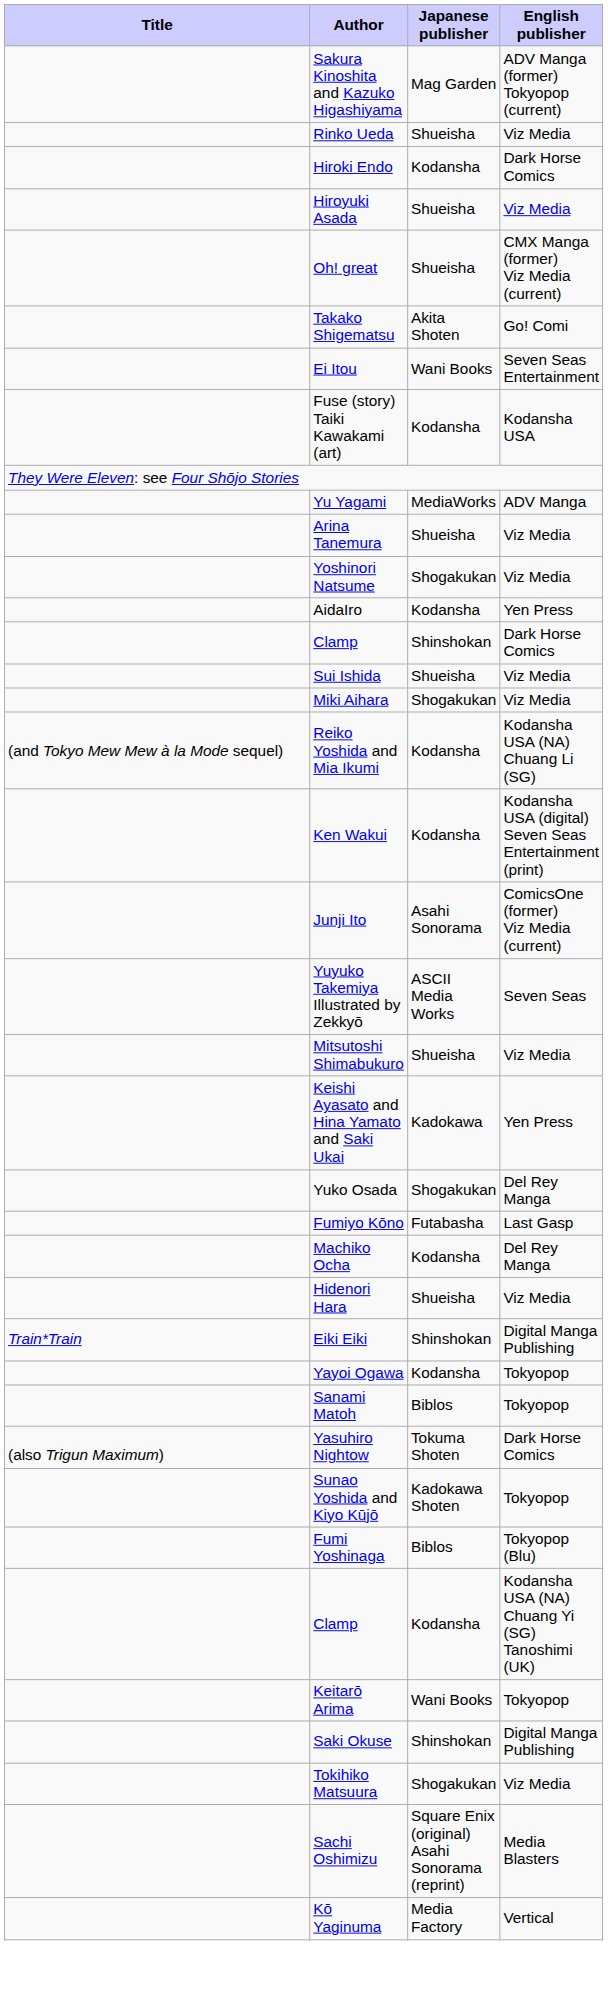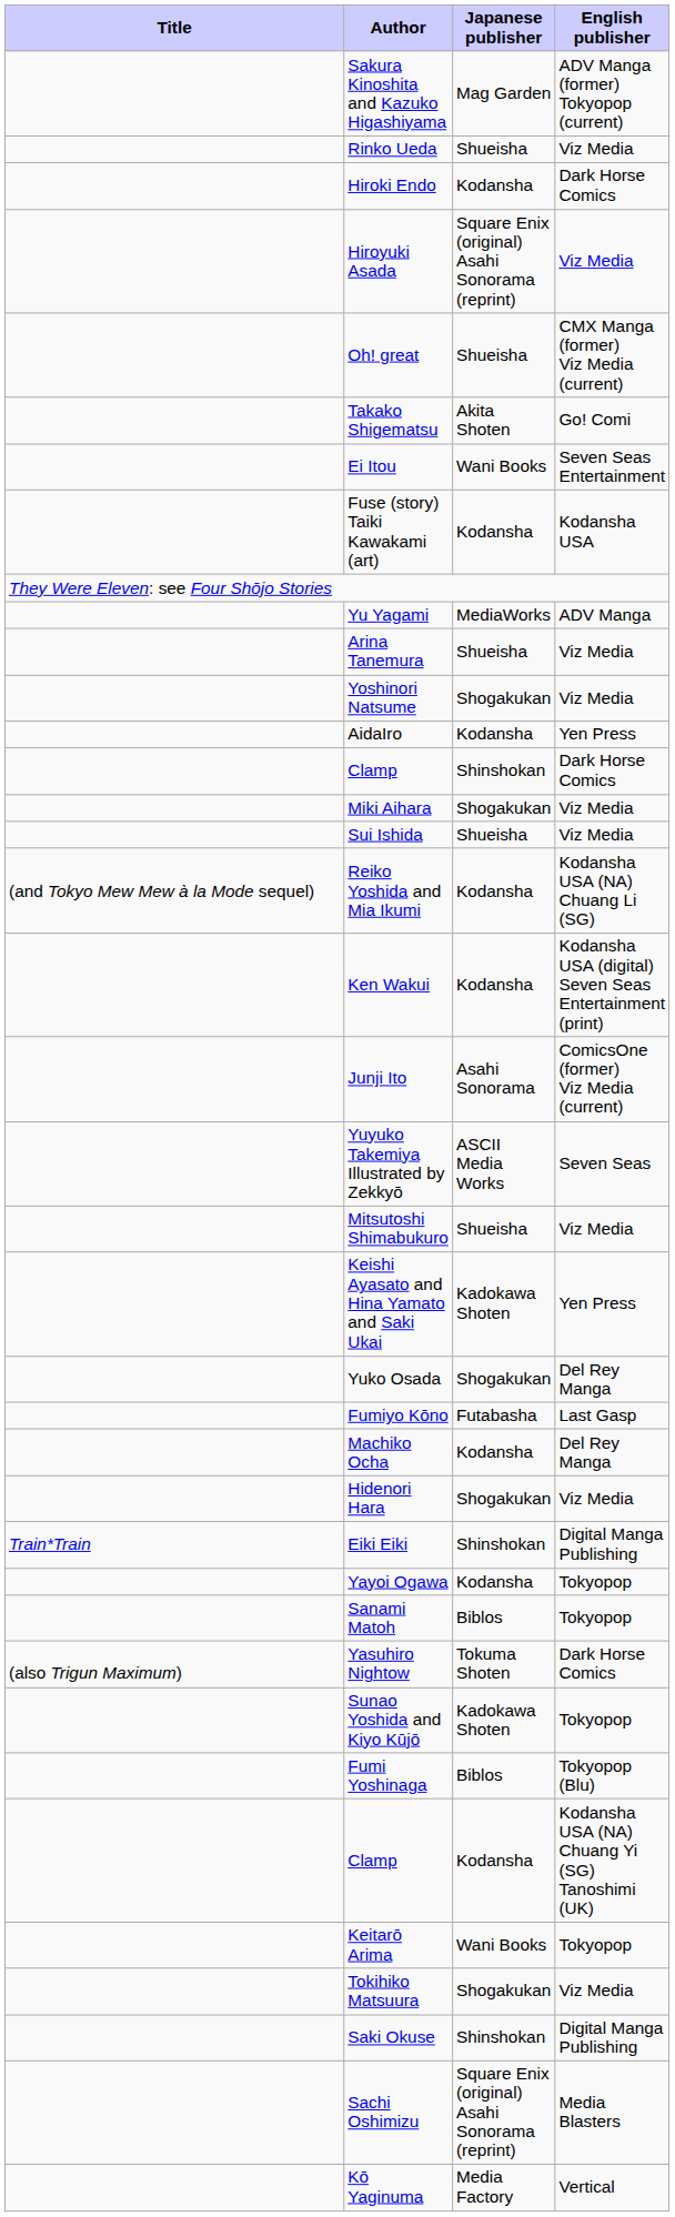 <table class="wikitable" style="width: 100%;">
 <tr>
 <th style="background: #ccf;">Title</th>
 <th style="background: #ccf; width: 15%;">Author</th>
 <th style="background: #ccf; width: 15%;">Japanese publisher</th>
 <th style="background: #ccf; width: 15%;">English publisher</th>
 </tr>
 <tr>
 <td></td>
 <td><a href='#'>Sakura Kinoshita</a> and <a href='#'>Kazuko Higashiyama</a></td>
 <td>Mag Garden</td>
 <td>ADV Manga (former) <br> Tokyopop (current)</td>
 </tr>
 <tr>
 <td></td>
 <td><a href='#'>Rinko Ueda</a></td>
 <td>Shueisha</td>
 <td>Viz Media</td>
 </tr>
 <tr>
 <td></td>
 <td><a href='#'>Hiroki Endo</a></td>
 <td>Kodansha</td>
 <td>Dark Horse Comics</td>
 </tr>
 <tr>
 <td></td>
 <td><a href='#'>Hiroyuki Asada</a></td>
-<td>Shueisha</td>
+<td>Square Enix (original) <br> Asahi Sonorama (reprint)</td>
 <td><a href='#'>Viz Media</a></td>
 </tr>
 <tr>
 <td></td>
 <td><a href='#'>Oh! great</a></td>
 <td>Shueisha</td>
 <td>CMX Manga (former) <br> Viz Media (current)</td>
 </tr>
 <tr>
 <td></td>
 <td><a href='#'>Takako Shigematsu</a></td>
 <td>Akita Shoten</td>
 <td>Go! Comi</td>
 </tr>
 <tr>
 <td></td>
 <td><a href='#'>Ei Itou</a></td>
 <td>Wani Books</td>
 <td>Seven Seas Entertainment</td>
 </tr>
 <tr>
 <td></td>
 <td>Fuse (story)<br>Taiki Kawakami (art)</td>
 <td>Kodansha</td>
 <td>Kodansha USA</td>
 </tr>
 <tr>
 <td colspan="4"><em><a href='#'>They Were Eleven</a></em>: see <em><a href='#'>Four Shōjo Stories</a></em></td>
 </tr>
 <tr>
 <td></td>
 <td><a href='#'>Yu Yagami</a></td>
 <td>MediaWorks</td>
 <td>ADV Manga</td>
 </tr>
 <tr>
 <td></td>
 <td><a href='#'>Arina Tanemura</a></td>
 <td>Shueisha</td>
 <td>Viz Media</td>
 </tr>
 <tr>
 <td></td>
 <td><a href='#'>Yoshinori Natsume</a></td>
 <td>Shogakukan</td>
 <td>Viz Media</td>
 </tr>
 <tr>
 <td></td>
 <td>AidaIro</td>
 <td>Kodansha</td>
 <td>Yen Press</td>
 </tr>
 <tr>
 <td></td>
 <td><a href='#'>Clamp</a></td>
 <td>Shinshokan</td>
 <td>Dark Horse Comics</td>
 </tr>
 <tr>
 <td></td>
-<td><a href='#'>Sui Ishida</a></td>
-<td>Shueisha</td>
+<td><a href='#'>Miki Aihara</a></td>
+<td>Shogakukan</td>
 <td>Viz Media</td>
 </tr>
 <tr>
 <td></td>
-<td><a href='#'>Miki Aihara</a></td>
-<td>Shogakukan</td>
+<td><a href='#'>Sui Ishida</a></td>
+<td>Shueisha</td>
 <td>Viz Media</td>
 </tr>
 <tr>
 <td> <div>(and <em>Tokyo Mew Mew à la Mode</em> sequel)</div></td>
 <td><a href='#'>Reiko Yoshida</a> and <a href='#'>Mia Ikumi</a></td>
 <td>Kodansha</td>
 <td>Kodansha USA (NA) <br> Chuang Li (SG)</td>
 </tr>
 <tr>
 <td></td>
 <td><a href='#'>Ken Wakui</a></td>
 <td>Kodansha</td>
 <td>Kodansha USA (digital) <br> Seven Seas Entertainment (print)</td>
 </tr>
 <tr>
 <td></td>
 <td><a href='#'>Junji Ito</a></td>
 <td>Asahi Sonorama</td>
 <td>ComicsOne (former)<br> Viz Media (current)</td>
 </tr>
 <tr>
 <td></td>
 <td><a href='#'>Yuyuko Takemiya</a><br>Illustrated by Zekkyō</td>
 <td>ASCII Media Works</td>
 <td>Seven Seas</td>
 </tr>
 <tr>
 <td></td>
 <td><a href='#'>Mitsutoshi Shimabukuro</a></td>
 <td>Shueisha</td>
 <td>Viz Media</td>
 </tr>
 <tr>
 <td></td>
 <td><a href='#'>Keishi Ayasato</a> and <a href='#'>Hina Yamato</a> and <a href='#'>Saki Ukai</a></td>
-<td>Kadokawa</td>
+<td>Kadokawa Shoten</td>
 <td>Yen Press</td>
 </tr>
 <tr>
 <td></td>
 <td>Yuko Osada</td>
 <td>Shogakukan</td>
 <td>Del Rey Manga</td>
 </tr>
 <tr>
 <td></td>
 <td><a href='#'>Fumiyo Kōno</a></td>
 <td>Futabasha</td>
 <td>Last Gasp</td>
 </tr>
 <tr>
 <td></td>
 <td><a href='#'>Machiko Ocha</a></td>
 <td>Kodansha</td>
 <td>Del Rey Manga</td>
 </tr>
 <tr>
 <td></td>
 <td><a href='#'>Hidenori Hara</a></td>
-<td>Shueisha</td>
+<td>Shogakukan</td>
 <td>Viz Media</td>
 </tr>
 <tr>
 <td><em><a href='#'>Train*Train</a></em></td>
 <td><a href='#'>Eiki Eiki</a></td>
 <td>Shinshokan</td>
 <td>Digital Manga Publishing</td>
 </tr>
 <tr>
 <td></td>
 <td><a href='#'>Yayoi Ogawa</a></td>
 <td>Kodansha</td>
 <td>Tokyopop</td>
 </tr>
 <tr>
 <td></td>
 <td><a href='#'>Sanami Matoh</a></td>
 <td>Biblos</td>
 <td>Tokyopop</td>
 </tr>
 <tr>
 <td><br>(also <em>Trigun Maximum</em>)</td>
 <td><a href='#'>Yasuhiro Nightow</a></td>
 <td>Tokuma Shoten</td>
 <td>Dark Horse Comics</td>
 </tr>
 <tr>
 <td></td>
 <td><a href='#'>Sunao Yoshida</a> and <a href='#'>Kiyo Kūjō</a></td>
 <td>Kadokawa Shoten</td>
 <td>Tokyopop</td>
 </tr>
 <tr>
 <td></td>
 <td><a href='#'>Fumi Yoshinaga</a></td>
 <td>Biblos</td>
 <td>Tokyopop (Blu)</td>
 </tr>
 <tr>
 <td></td>
 <td><a href='#'>Clamp</a></td>
 <td>Kodansha</td>
 <td>Kodansha USA (NA) <br> Chuang Yi (SG) <br> Tanoshimi (UK)</td>
 </tr>
 <tr>
 <td></td>
 <td><a href='#'>Keitarō Arima</a></td>
 <td>Wani Books</td>
 <td>Tokyopop</td>
 </tr>
 <tr>
 <td></td>
+<td><a href='#'>Tokihiko Matsuura</a></td>
+<td>Shogakukan</td>
+<td>Viz Media</td>
+</tr>
+<tr>
+<td></td>
 <td><a href='#'>Saki Okuse</a></td>
 <td>Shinshokan</td>
 <td>Digital Manga Publishing</td>
-</tr>
-<tr>
-<td></td>
-<td><a href='#'>Tokihiko Matsuura</a></td>
-<td>Shogakukan</td>
-<td>Viz Media</td>
 </tr>
 <tr>
 <td></td>
 <td><a href='#'>Sachi Oshimizu</a></td>
 <td>Square Enix (original) <br> Asahi Sonorama (reprint)</td>
 <td>Media Blasters</td>
 </tr>
 <tr>
 <td></td>
 <td><a href='#'>Kō Yaginuma</a></td>
 <td>Media Factory</td>
 <td>Vertical</td>
 </tr>
 </table>
